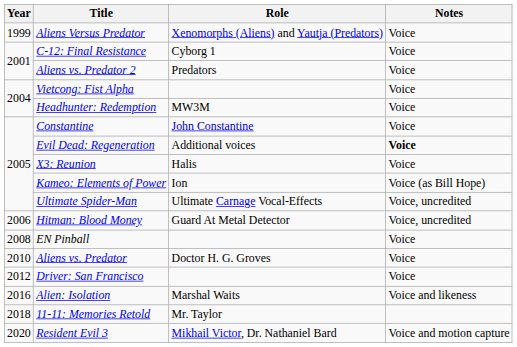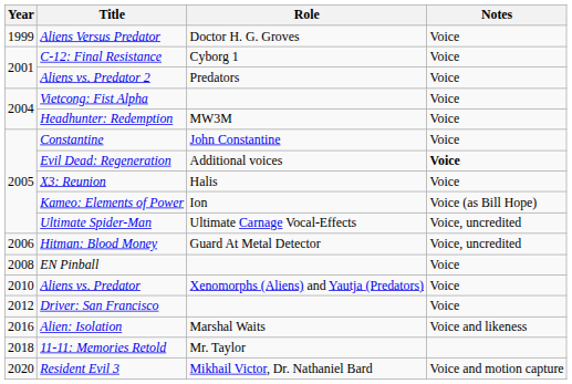 <table class="wikitable sortable">
 <tr>
 <th>Year</th>
 <th>Title</th>
 <th>Role</th>
 <th class="unsortable">Notes</th>
 </tr>
 <tr>
 <td>1999</td>
 <td><em><a href='#'>Aliens Versus Predator</a></em></td>
-<td><a href='#'>Xenomorphs (Aliens)</a> and <a href='#'>Yautja (Predators)</a></td>
+<td>Doctor H. G. Groves</td>
 <td>Voice</td>
 </tr>
 <tr>
 <td rowspan=2>2001</td>
 <td><em><a href='#'>C-12: Final Resistance</a></em></td>
 <td>Cyborg 1</td>
 <td>Voice</td>
 </tr>
 <tr>
 <td><em><a href='#'>Aliens vs. Predator 2</a></em></td>
 <td>Predators</td>
 <td>Voice</td>
 </tr>
 <tr>
 <td rowspan=2>2004</td>
 <td><em><a href='#'>Vietcong: Fist Alpha</a></em></td>
 <td></td>
 <td>Voice</td>
 </tr>
 <tr>
 <td><em><a href='#'>Headhunter: Redemption</a></em></td>
 <td>MW3M</td>
 <td>Voice</td>
 </tr>
 <tr>
 <td rowspan=5>2005</td>
 <td><em><a href='#'>Constantine</a></em></td>
 <td><a href='#'>John Constantine</a></td>
 <td>Voice</td>
 </tr>
 <tr>
 <td><em><a href='#'>Evil Dead: Regeneration</a></em></td>
 <td>Additional voices</td>
 <td><strong>Voice</strong></td>
 </tr>
 <tr>
 <td><em><a href='#'>X3: Reunion</a></em></td>
 <td>Halis</td>
 <td>Voice</td>
 </tr>
 <tr>
 <td><em><a href='#'>Kameo: Elements of Power</a></em></td>
 <td>Ion</td>
 <td>Voice (as Bill Hope)</td>
 </tr>
 <tr>
 <td><em><a href='#'>Ultimate Spider-Man</a></em></td>
 <td>Ultimate <a href='#'>Carnage</a> Vocal-Effects</td>
 <td>Voice, uncredited</td>
 </tr>
 <tr>
 <td>2006</td>
 <td><em><a href='#'>Hitman: Blood Money</a></em></td>
 <td>Guard At Metal Detector</td>
 <td>Voice, uncredited</td>
 </tr>
 <tr>
 <td>2008</td>
 <td><em>EN Pinball</em></td>
 <td></td>
 <td>Voice</td>
 </tr>
 <tr>
 <td>2010</td>
 <td><em><a href='#'>Aliens vs. Predator</a></em></td>
-<td>Doctor H. G. Groves</td>
+<td><a href='#'>Xenomorphs (Aliens)</a> and <a href='#'>Yautja (Predators)</a></td>
 <td>Voice</td>
 </tr>
 <tr>
 <td>2012</td>
 <td><em><a href='#'>Driver: San Francisco</a></em></td>
 <td></td>
 <td>Voice</td>
 </tr>
 <tr>
 <td>2016</td>
 <td><em><a href='#'>Alien: Isolation</a></em></td>
 <td>Marshal Waits</td>
 <td>Voice and likeness</td>
 </tr>
 <tr>
 <td>2018</td>
 <td><em><a href='#'>11-11: Memories Retold</a></em></td>
 <td>Mr. Taylor</td>
 <td></td>
 </tr>
 <tr>
 <td>2020</td>
 <td><em><a href='#'>Resident Evil 3</a></em></td>
 <td><a href='#'>Mikhail Victor</a>, Dr. Nathaniel Bard</td>
 <td>Voice and motion capture</td>
 </tr>
 </table>
